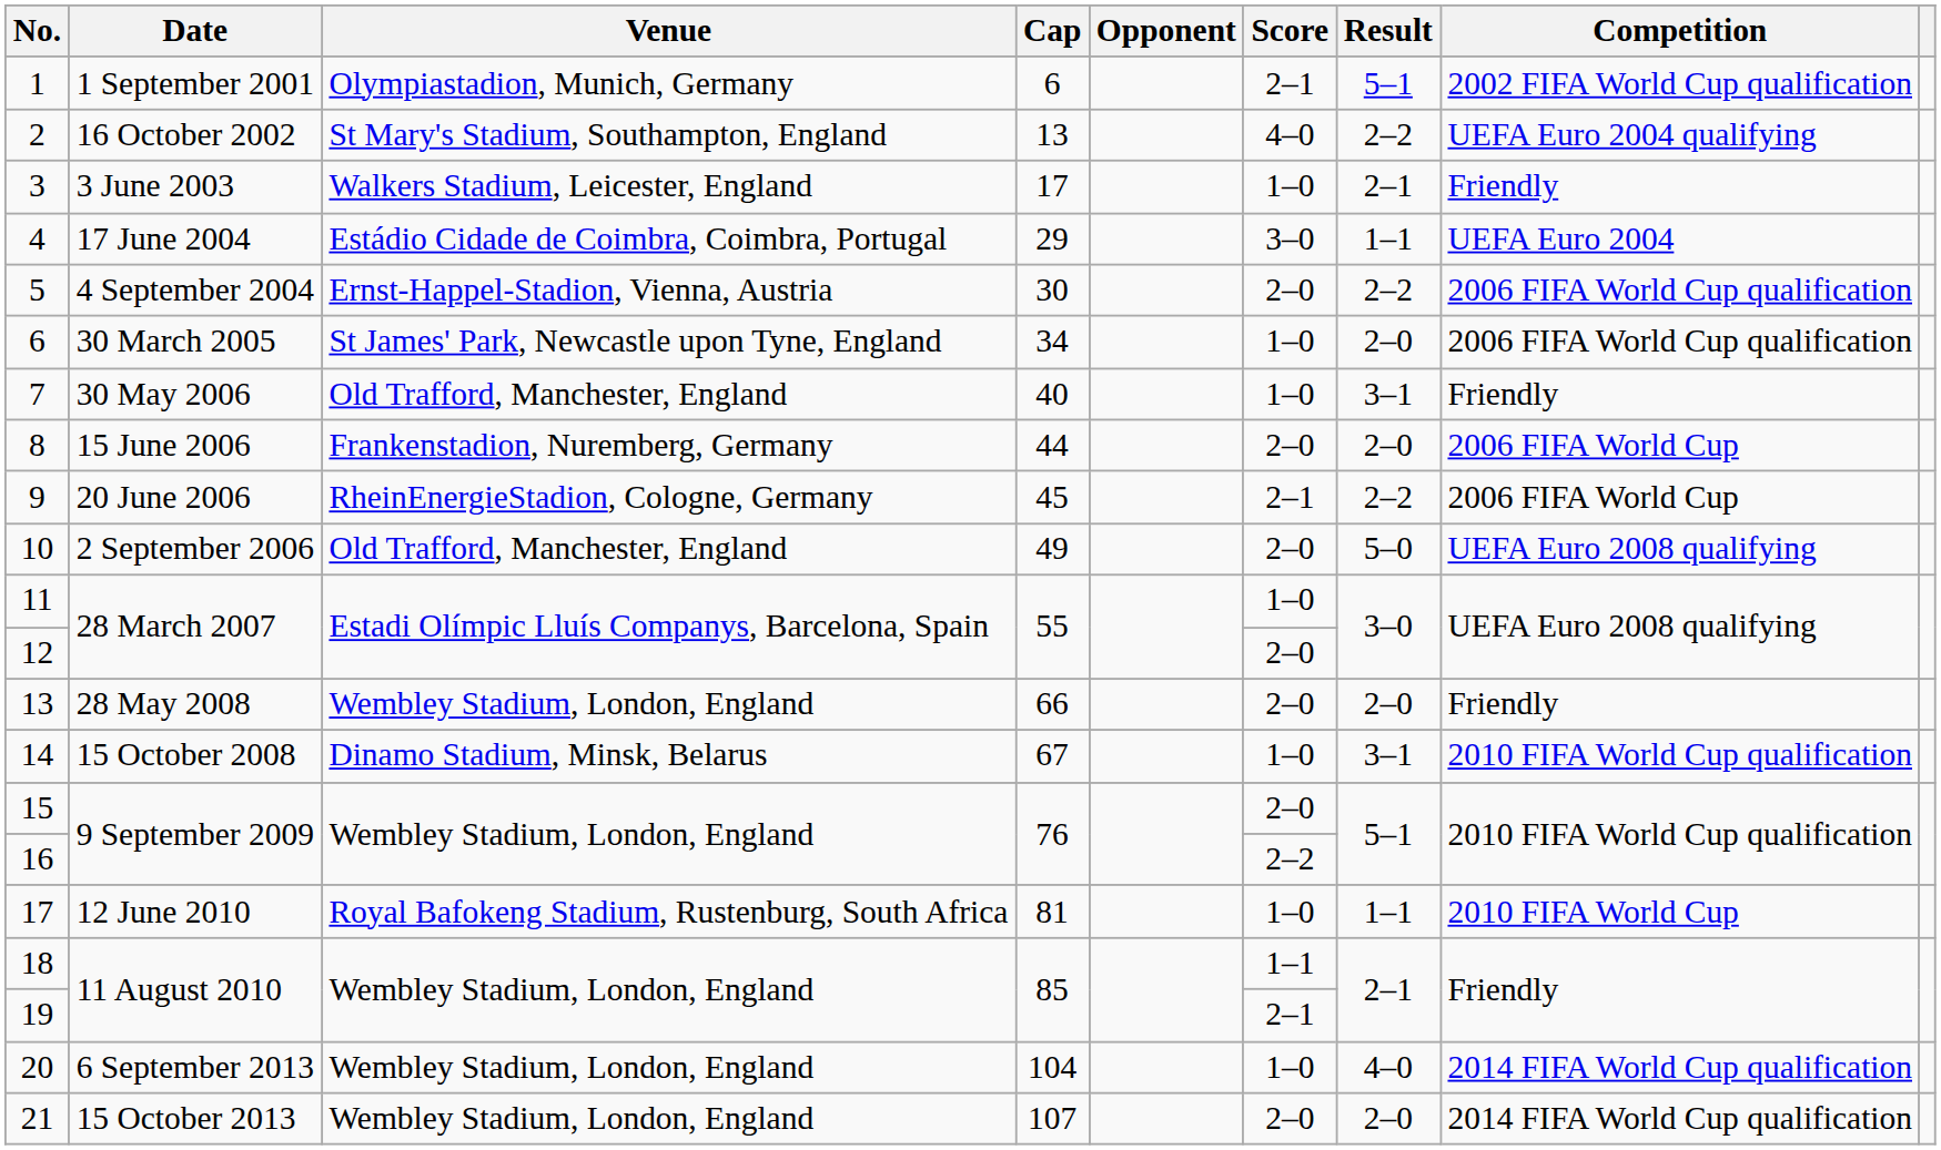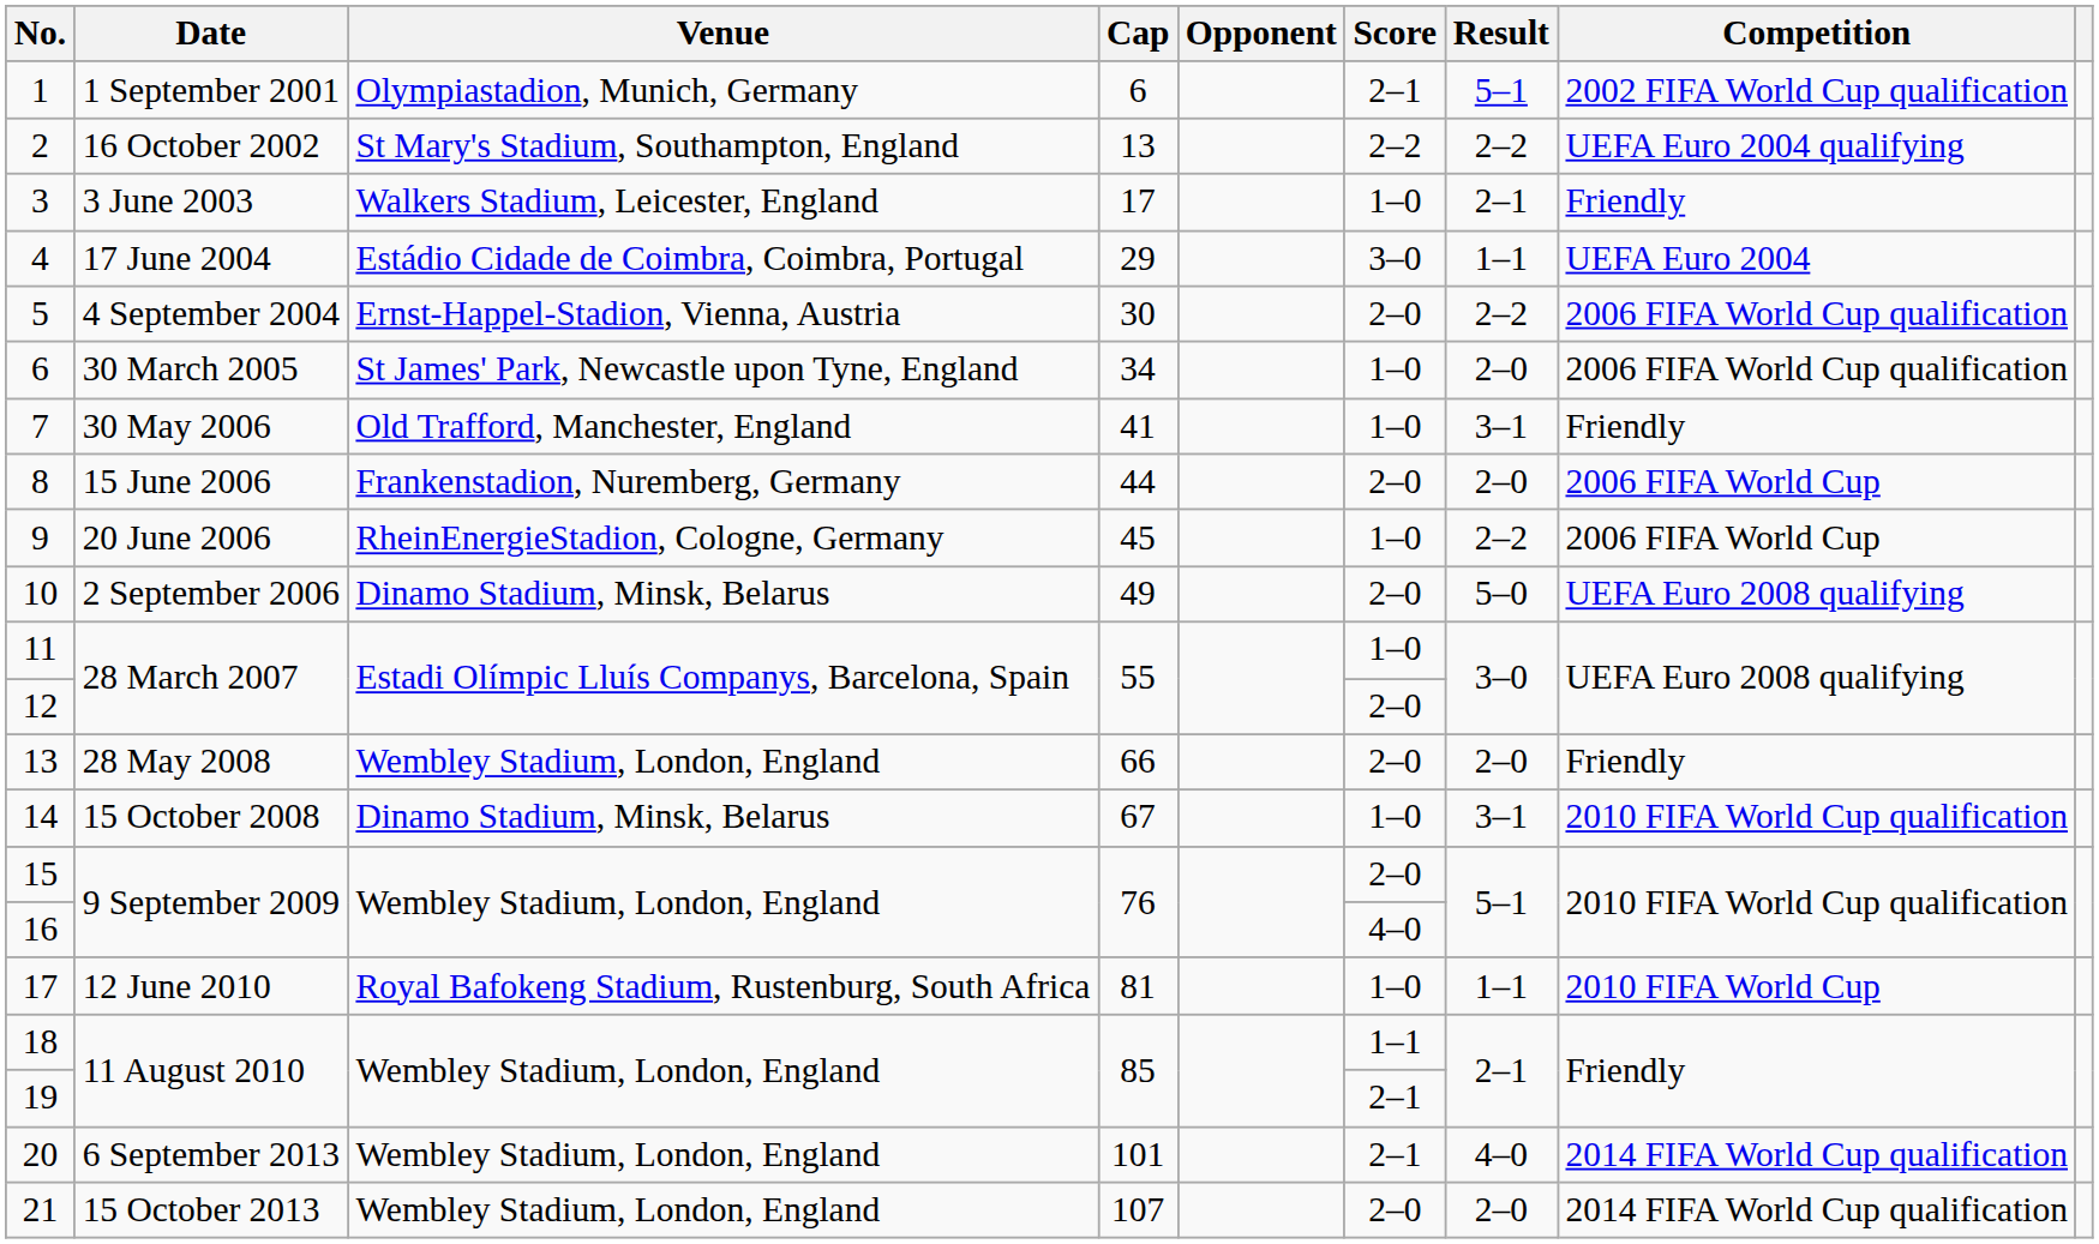 <table class="wikitable sortable">
 <tr>
 <th scope="col">No.</th>
 <th scope="col">Date</th>
 <th scope="col">Venue</th>
 <th scope="col">Cap</th>
 <th scope="col">Opponent</th>
 <th scope="col">Score</th>
 <th scope="col">Result</th>
 <th scope="col">Competition</th>
 <th scope="col" class="unsortable"></th>
 </tr>
 <tr>
 <td align="center">1</td>
 <td>1 September 2001</td>
 <td><a href='#'>Olympiastadion</a>, Munich, Germany</td>
 <td align="center">6</td>
 <td></td>
 <td align="center">2–1</td>
 <td align="center"><a href='#'>5–1</a></td>
 <td><a href='#'>2002 FIFA World Cup qualification</a></td>
 <td align="center"></td>
 </tr>
 <tr>
 <td align="center">2</td>
 <td>16 October 2002</td>
 <td><a href='#'>St Mary's Stadium</a>, Southampton, England</td>
 <td align="center">13</td>
 <td></td>
-<td align="center">4–0</td>
+<td align="center">2–2</td>
 <td align="center">2–2</td>
 <td><a href='#'>UEFA Euro 2004 qualifying</a></td>
 <td align="center"></td>
 </tr>
 <tr>
 <td align="center">3</td>
 <td>3 June 2003</td>
 <td><a href='#'>Walkers Stadium</a>, Leicester, England</td>
 <td align="center">17</td>
 <td></td>
 <td align="center">1–0</td>
 <td align="center">2–1</td>
 <td><a href='#'>Friendly</a></td>
 <td align="center"></td>
 </tr>
 <tr>
 <td align="center">4</td>
 <td>17 June 2004</td>
 <td><a href='#'>Estádio Cidade de Coimbra</a>, Coimbra, Portugal</td>
 <td align="center">29</td>
 <td></td>
 <td align="center">3–0</td>
 <td align="center">1–1</td>
 <td><a href='#'>UEFA Euro 2004</a></td>
 <td align="center"></td>
 </tr>
 <tr>
 <td align="center">5</td>
 <td>4 September 2004</td>
 <td><a href='#'>Ernst-Happel-Stadion</a>, Vienna, Austria</td>
 <td align="center">30</td>
 <td></td>
 <td align="center">2–0</td>
 <td align="center">2–2</td>
 <td><a href='#'>2006 FIFA World Cup qualification</a></td>
 <td align="center"></td>
 </tr>
 <tr>
 <td align="center">6</td>
 <td>30 March 2005</td>
 <td><a href='#'>St James' Park</a>, Newcastle upon Tyne, England</td>
 <td align="center">34</td>
 <td></td>
 <td align="center">1–0</td>
 <td align="center">2–0</td>
 <td>2006 FIFA World Cup qualification</td>
 <td align="center"></td>
 </tr>
 <tr>
 <td align="center">7</td>
 <td>30 May 2006</td>
 <td><a href='#'>Old Trafford</a>, Manchester, England</td>
-<td align="center">40</td>
+<td align="center">41</td>
 <td></td>
 <td align="center">1–0</td>
 <td align="center">3–1</td>
 <td>Friendly</td>
 <td align="center"></td>
 </tr>
 <tr>
 <td align="center">8</td>
 <td>15 June 2006</td>
 <td><a href='#'>Frankenstadion</a>, Nuremberg, Germany</td>
 <td align="center">44</td>
 <td></td>
 <td align="center">2–0</td>
 <td align="center">2–0</td>
 <td><a href='#'>2006 FIFA World Cup</a></td>
 <td align="center"></td>
 </tr>
 <tr>
 <td align="center">9</td>
 <td>20 June 2006</td>
 <td><a href='#'>RheinEnergieStadion</a>, Cologne, Germany</td>
 <td align="center">45</td>
 <td></td>
-<td align="center">2–1</td>
+<td align="center">1–0</td>
 <td align="center">2–2</td>
 <td>2006 FIFA World Cup</td>
 <td align="center"></td>
 </tr>
 <tr>
 <td align="center">10</td>
 <td>2 September 2006</td>
-<td><a href='#'>Old Trafford</a>, Manchester, England</td>
+<td><a href='#'>Dinamo Stadium</a>, Minsk, Belarus</td>
 <td align="center">49</td>
 <td></td>
 <td align="center">2–0</td>
 <td align="center">5–0</td>
 <td><a href='#'>UEFA Euro 2008 qualifying</a></td>
 <td align="center"></td>
 </tr>
 <tr>
 <td align="center">11</td>
 <td rowspan="2">28 March 2007</td>
 <td rowspan="2"><a href='#'>Estadi Olímpic Lluís Companys</a>, Barcelona, Spain</td>
 <td align="center" rowspan="2">55</td>
 <td rowspan="2"></td>
 <td align="center">1–0</td>
 <td align="center" rowspan="2">3–0</td>
 <td rowspan="2">UEFA Euro 2008 qualifying</td>
 <td rowspan="2" align="center"></td>
 </tr>
 <tr>
 <td align="center">12</td>
 <td align="center">2–0</td>
 </tr>
 <tr>
 <td align="center">13</td>
 <td>28 May 2008</td>
 <td><a href='#'>Wembley Stadium</a>, London, England</td>
 <td align="center">66</td>
 <td></td>
 <td align="center">2–0</td>
 <td align="center">2–0</td>
 <td>Friendly</td>
 <td align="center"></td>
 </tr>
 <tr>
 <td align="center">14</td>
 <td>15 October 2008</td>
 <td><a href='#'>Dinamo Stadium</a>, Minsk, Belarus</td>
 <td align="center">67</td>
 <td></td>
 <td align="center">1–0</td>
 <td align="center">3–1</td>
 <td><a href='#'>2010 FIFA World Cup qualification</a></td>
 <td align="center"></td>
 </tr>
 <tr>
 <td align="center">15</td>
 <td rowspan=2>9 September 2009</td>
 <td rowspan="2">Wembley Stadium, London, England</td>
 <td rowspan="2" align="center">76</td>
 <td rowspan="2"></td>
 <td align="center">2–0</td>
 <td align="center" rowspan="2">5–1</td>
 <td rowspan="2">2010 FIFA World Cup qualification</td>
 <td rowspan="2" align="center"></td>
 </tr>
 <tr>
 <td align="center">16</td>
-<td align="center">2–2</td>
+<td align="center">4–0</td>
 </tr>
 <tr>
 <td align="center">17</td>
 <td>12 June 2010</td>
 <td><a href='#'>Royal Bafokeng Stadium</a>, Rustenburg, South Africa</td>
 <td align="center">81</td>
 <td></td>
 <td align="center">1–0</td>
 <td align="center">1–1</td>
 <td><a href='#'>2010 FIFA World Cup</a></td>
 <td align="center"></td>
 </tr>
 <tr>
 <td align="center">18</td>
 <td rowspan="2">11 August 2010</td>
 <td rowspan="2">Wembley Stadium, London, England</td>
 <td rowspan="2" align="center">85</td>
 <td rowspan="2"></td>
 <td align="center">1–1</td>
 <td align="center" rowspan="2">2–1</td>
 <td rowspan="2">Friendly</td>
 <td rowspan="2" align="center"></td>
 </tr>
 <tr>
 <td align="center">19</td>
 <td align="center">2–1</td>
 </tr>
 <tr>
 <td align="center">20</td>
 <td>6 September 2013</td>
 <td>Wembley Stadium, London, England</td>
-<td align="center">104</td>
+<td align="center">101</td>
 <td></td>
-<td align="center">1–0</td>
+<td align="center">2–1</td>
 <td align="center">4–0</td>
 <td><a href='#'>2014 FIFA World Cup qualification</a></td>
 <td align="center"></td>
 </tr>
 <tr>
 <td align="center">21</td>
 <td>15 October 2013</td>
 <td>Wembley Stadium, London, England</td>
 <td align="center">107</td>
 <td></td>
 <td align="center">2–0</td>
 <td align="center">2–0</td>
 <td>2014 FIFA World Cup qualification</td>
 <td align="center"></td>
 </tr>
 </table>
